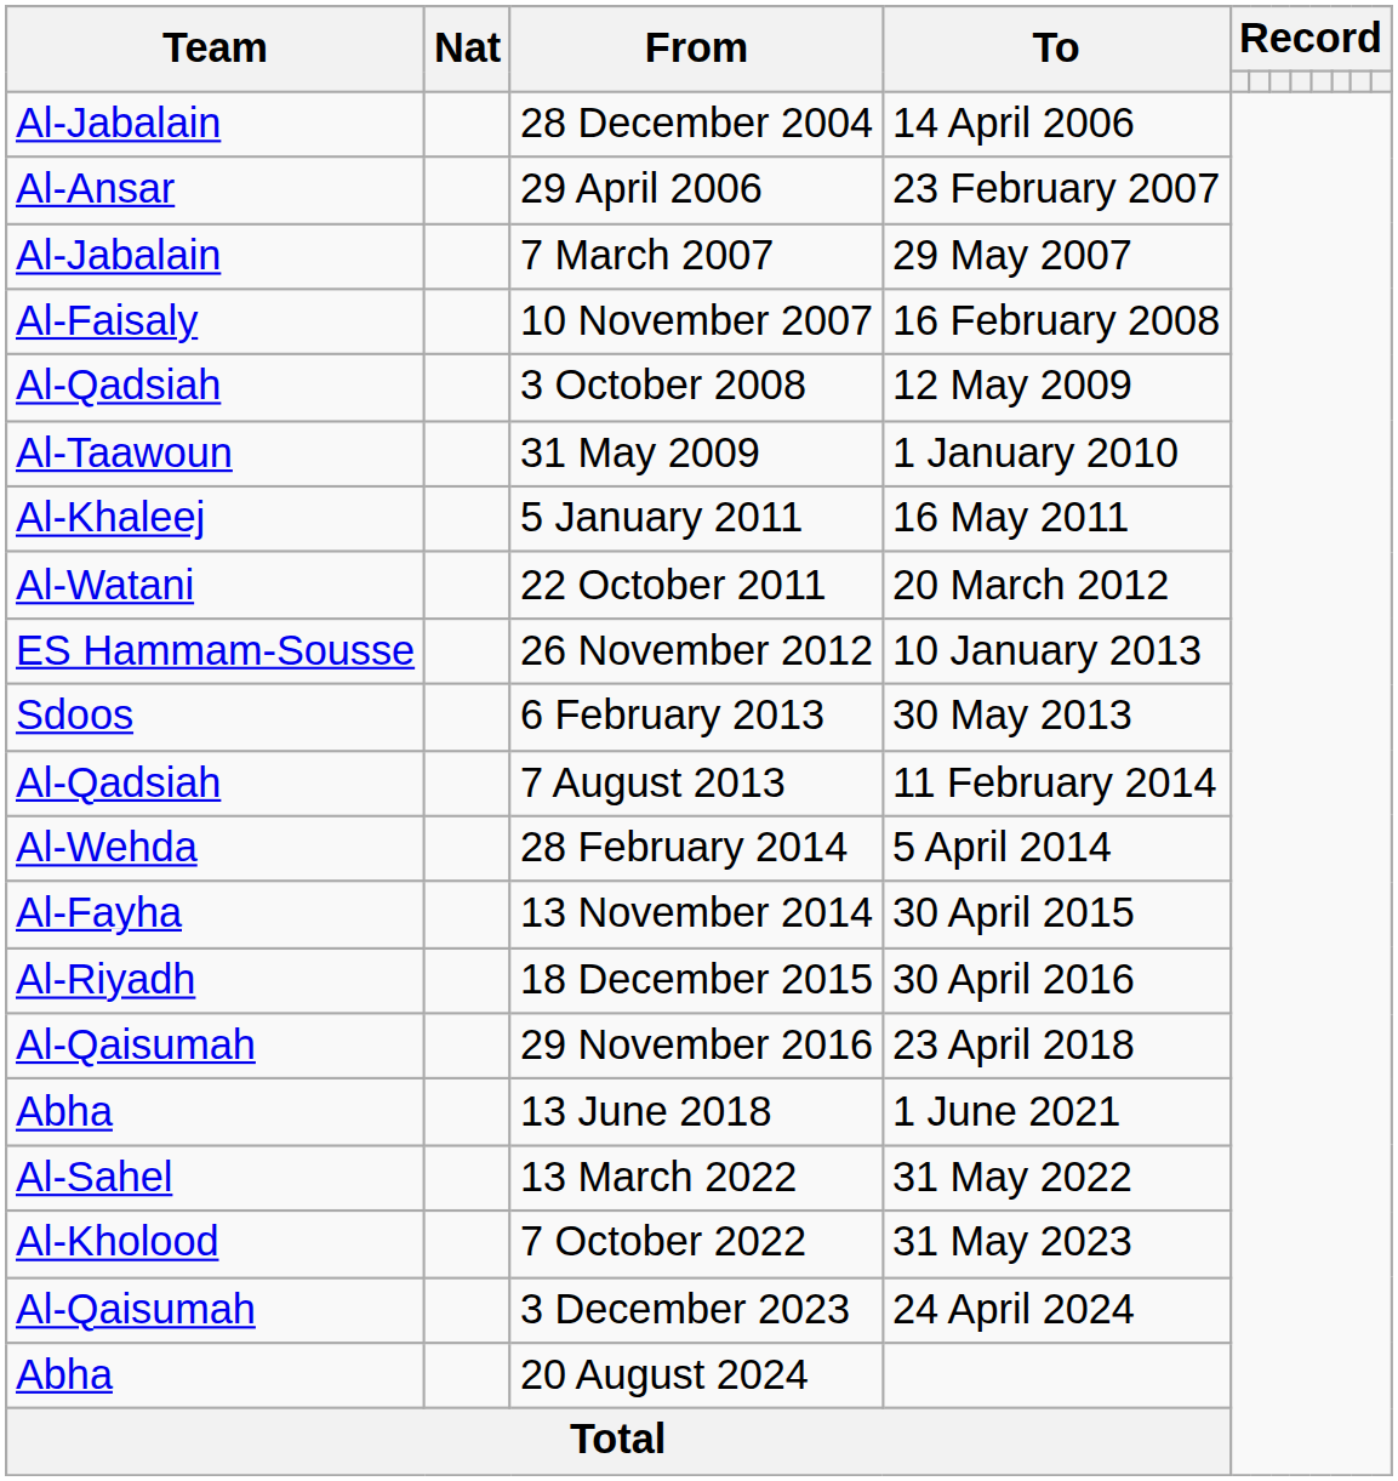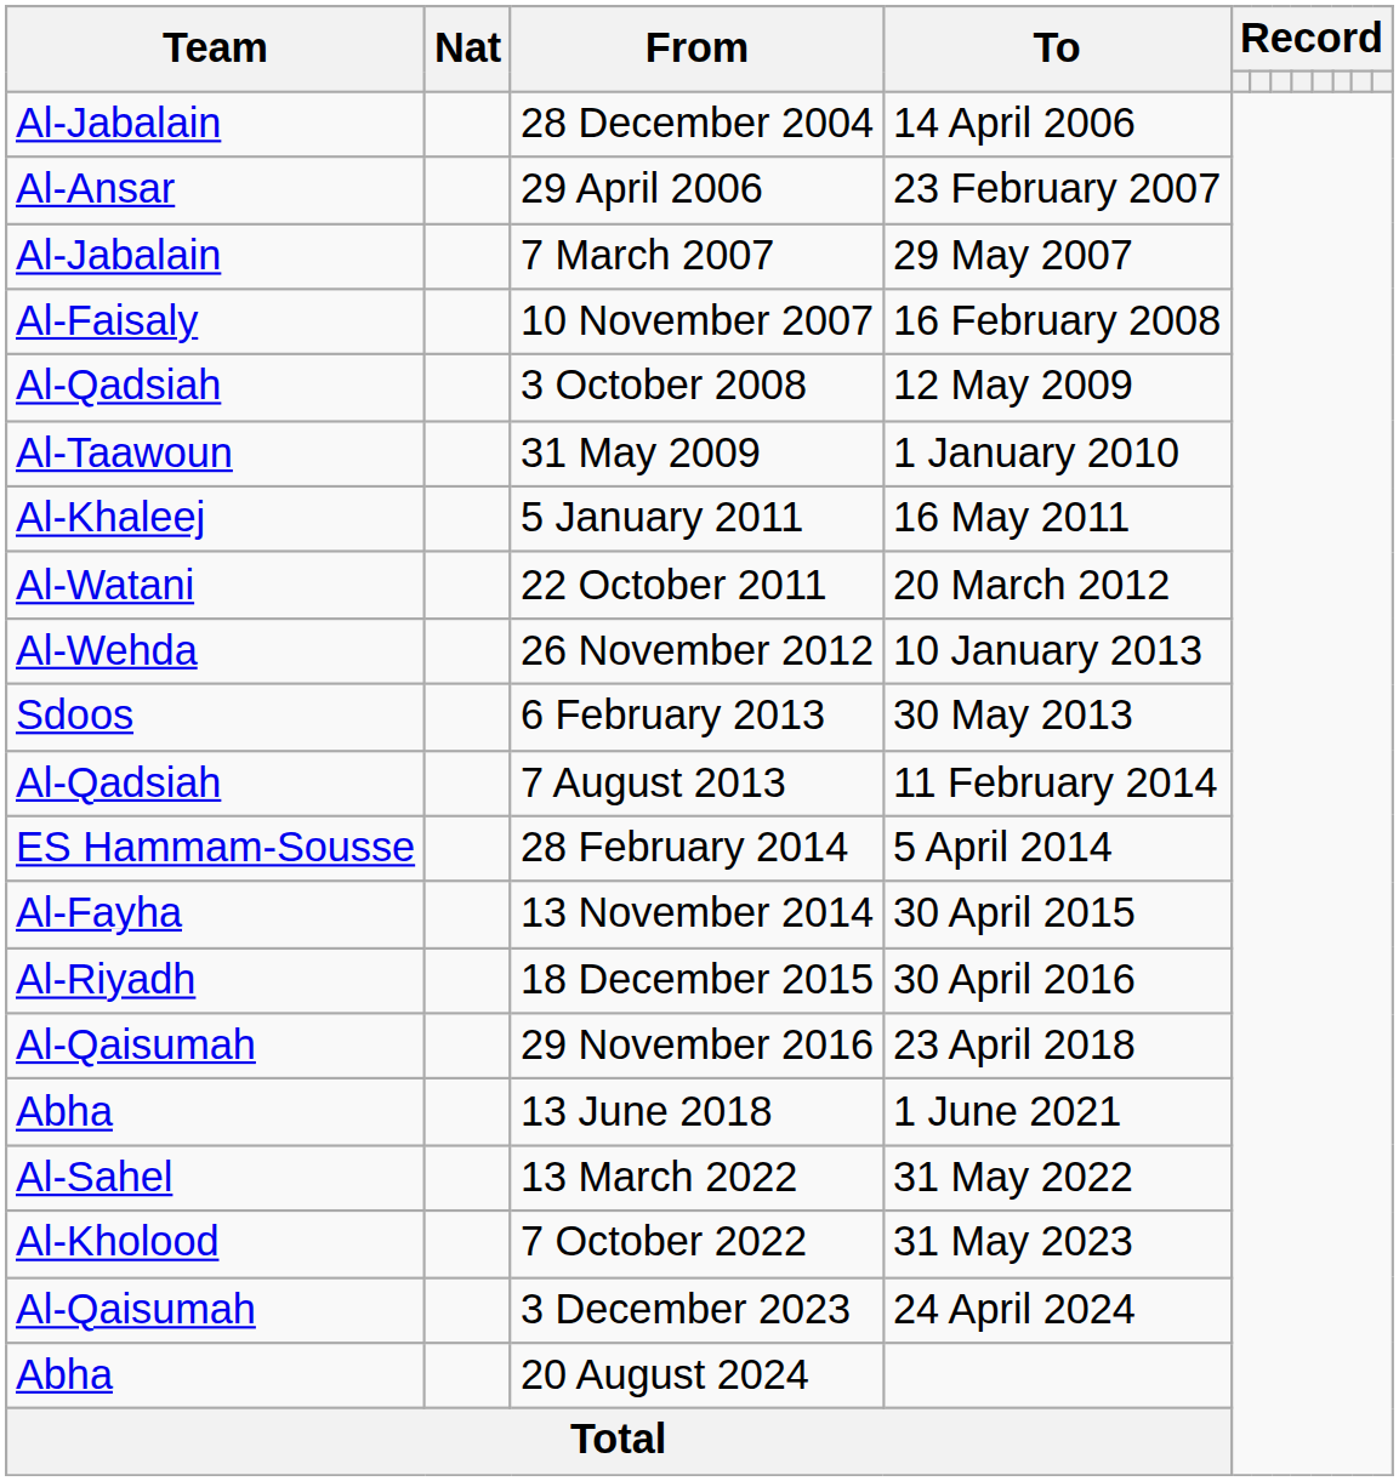 <table class="wikitable" style="text-align: center">
 <tr>
 <th rowspan="2">Team</th>
 <th rowspan="2">Nat</th>
 <th rowspan="2">From</th>
 <th rowspan="2">To</th>
 <th colspan="8">Record</th>
 </tr>
 <tr>
 <th></th>
 <th></th>
 <th></th>
 <th></th>
 <th></th>
 <th></th>
 <th></th>
 <th></th>
 </tr>
 <tr>
 <td align="left"><a href='#'>Al-Jabalain</a></td>
 <td></td>
 <td align=left>28 December 2004</td>
 <td align=left>14 April 2006<br></td>
 </tr>
 <tr>
 <td align="left"><a href='#'>Al-Ansar</a></td>
 <td></td>
 <td align=left>29 April 2006</td>
 <td align=left>23 February 2007<br></td>
 </tr>
 <tr>
 <td align="left"><a href='#'>Al-Jabalain</a></td>
 <td></td>
 <td align=left>7 March 2007</td>
 <td align=left>29 May 2007<br></td>
 </tr>
 <tr>
 <td align="left"><a href='#'>Al-Faisaly</a></td>
 <td></td>
 <td align=left>10 November 2007</td>
 <td align=left>16 February 2008<br></td>
 </tr>
 <tr>
 <td align="left"><a href='#'>Al-Qadsiah</a></td>
 <td></td>
 <td align=left>3 October 2008</td>
 <td align=left>12 May 2009<br></td>
 </tr>
 <tr>
 <td align="left"><a href='#'>Al-Taawoun</a></td>
 <td></td>
 <td align=left>31 May 2009</td>
 <td align=left>1 January 2010<br></td>
 </tr>
 <tr>
 <td align="left"><a href='#'>Al-Khaleej</a></td>
 <td></td>
 <td align=left>5 January 2011</td>
 <td align=left>16 May 2011<br></td>
 </tr>
 <tr>
 <td align="left"><a href='#'>Al-Watani</a></td>
 <td></td>
 <td align=left>22 October 2011</td>
 <td align=left>20 March 2012<br></td>
 </tr>
 <tr>
-<td align="left"><a href='#'>ES Hammam-Sousse</a></td>
+<td align="left"><a href='#'>Al-Wehda</a></td>
 <td></td>
 <td align=left>26 November 2012</td>
 <td align=left>10 January 2013<br></td>
 </tr>
 <tr>
 <td align="left"><a href='#'>Sdoos</a></td>
 <td></td>
 <td align=left>6 February 2013</td>
 <td align=left>30 May 2013<br></td>
 </tr>
 <tr>
 <td align="left"><a href='#'>Al-Qadsiah</a></td>
 <td></td>
 <td align=left>7 August 2013</td>
 <td align=left>11 February 2014<br></td>
 </tr>
 <tr>
-<td align="left"><a href='#'>Al-Wehda</a></td>
+<td align="left"><a href='#'>ES Hammam-Sousse</a></td>
 <td></td>
 <td align=left>28 February 2014</td>
 <td align=left>5 April 2014<br></td>
 </tr>
 <tr>
 <td align="left"><a href='#'>Al-Fayha</a></td>
 <td></td>
 <td align=left>13 November 2014</td>
 <td align=left>30 April 2015<br></td>
 </tr>
 <tr>
 <td align="left"><a href='#'>Al-Riyadh</a></td>
 <td></td>
 <td align=left>18 December 2015</td>
 <td align=left>30 April 2016<br></td>
 </tr>
 <tr>
 <td align="left"><a href='#'>Al-Qaisumah</a></td>
 <td></td>
 <td align=left>29 November 2016</td>
 <td align=left>23 April 2018<br></td>
 </tr>
 <tr>
 <td align="left"><a href='#'>Abha</a></td>
 <td></td>
 <td align=left>13 June 2018</td>
 <td align=left>1 June 2021<br></td>
 </tr>
 <tr>
 <td align="left"><a href='#'>Al-Sahel</a></td>
 <td></td>
 <td align=left>13 March 2022</td>
 <td align=left>31 May 2022<br></td>
 </tr>
 <tr>
 <td align="left"><a href='#'>Al-Kholood</a></td>
 <td></td>
 <td align=left>7 October 2022</td>
 <td align=left>31 May 2023<br></td>
 </tr>
 <tr>
 <td align="left"><a href='#'>Al-Qaisumah</a></td>
 <td></td>
 <td align=left>3 December 2023</td>
 <td align=left>24 April 2024<br></td>
 </tr>
 <tr>
 <td align="left"><a href='#'>Abha</a></td>
 <td></td>
 <td align=left>20 August 2024</td>
 <td align=left><br></td>
 </tr>
 <tr>
 <th colspan=4>Total<br></th>
 </tr>
 </table>
